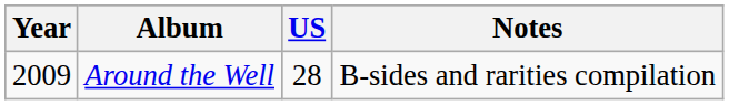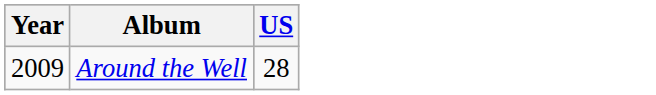 <table class="wikitable">
 <tr>
 <th scope="col">Year</th>
 <th scope="col">Album</th>
 <th><a href='#'>US</a></th>
-<th scope="col">Notes</th>
 </tr>
 <tr>
 <td>2009</td>
 <td><em><a href='#'>Around the Well</a></em></td>
 <td align="center">28</td>
-<td>B-sides and rarities compilation</td>
 </tr>
 </table>
